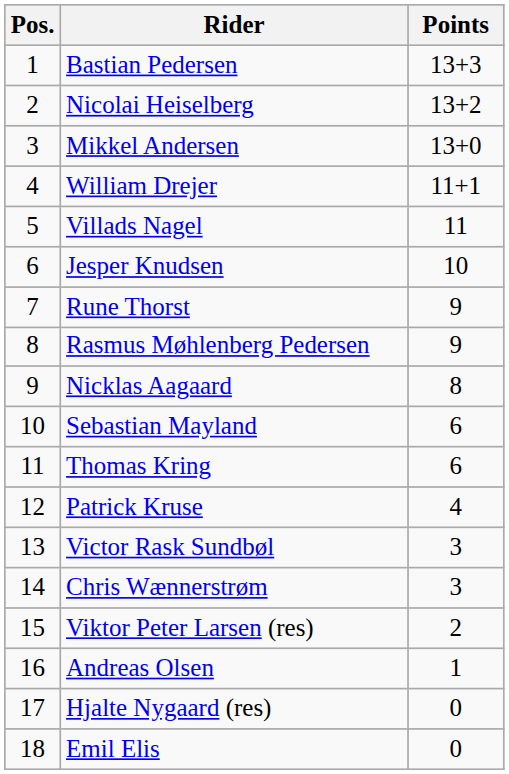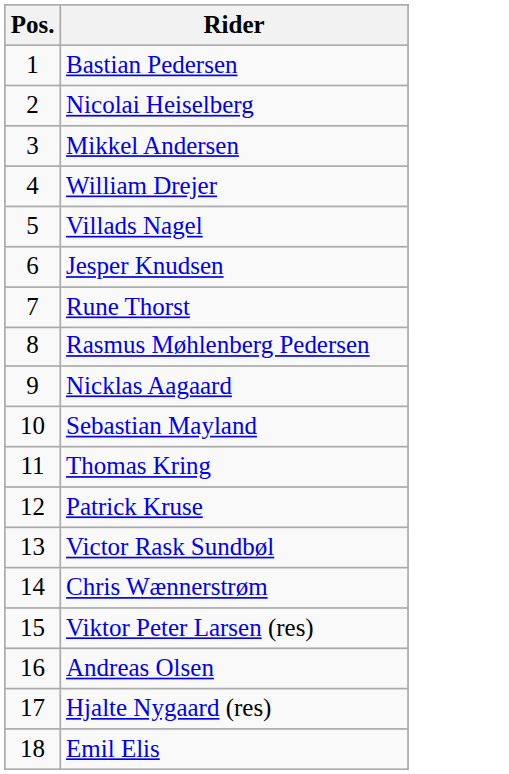 <table class=wikitable style="font-size:93%;">
 <tr>
 <th width=25px>Pos.</th>
 <th width=200px>Rider</th>
-<th width=50px>Points</th>
 </tr>
 <tr align=center>
 <td>1</td>
 <td align=left><a href='#'>Bastian Pedersen</a></td>
-<td>13+3</td>
 </tr>
 <tr align=center>
 <td>2</td>
 <td align=left><a href='#'>Nicolai Heiselberg</a></td>
-<td>13+2</td>
 </tr>
 <tr align=center>
 <td>3</td>
 <td align=left><a href='#'>Mikkel Andersen</a></td>
-<td>13+0</td>
 </tr>
 <tr align=center>
 <td>4</td>
 <td align=left><a href='#'>William Drejer</a></td>
-<td>11+1</td>
 </tr>
 <tr align=center>
 <td>5</td>
 <td align=left><a href='#'>Villads Nagel</a></td>
-<td>11</td>
 </tr>
 <tr align=center>
 <td>6</td>
 <td align=left><a href='#'>Jesper Knudsen</a></td>
-<td>10</td>
 </tr>
 <tr align=center>
 <td>7</td>
 <td align=left><a href='#'>Rune Thorst</a></td>
-<td>9</td>
 </tr>
 <tr align=center>
 <td>8</td>
 <td align=left><a href='#'>Rasmus Møhlenberg Pedersen</a></td>
-<td>9</td>
 </tr>
 <tr align=center>
 <td>9</td>
 <td align=left><a href='#'>Nicklas Aagaard</a></td>
-<td>8</td>
 </tr>
 <tr align=center>
 <td>10</td>
 <td align=left><a href='#'>Sebastian Mayland</a></td>
-<td>6</td>
 </tr>
 <tr align=center>
 <td>11</td>
 <td align=left><a href='#'>Thomas Kring</a></td>
-<td>6</td>
 </tr>
 <tr align=center>
 <td>12</td>
 <td align=left><a href='#'>Patrick Kruse</a></td>
-<td>4</td>
 </tr>
 <tr align=center>
 <td>13</td>
 <td align=left><a href='#'>Victor Rask Sundbøl</a></td>
-<td>3</td>
 </tr>
 <tr align=center>
 <td>14</td>
 <td align=left><a href='#'>Chris Wænnerstrøm</a></td>
-<td>3</td>
 </tr>
 <tr align=center>
 <td>15</td>
 <td align=left><a href='#'>Viktor Peter Larsen</a> (res)</td>
-<td>2</td>
 </tr>
 <tr align=center>
 <td>16</td>
 <td align=left><a href='#'>Andreas Olsen</a></td>
-<td>1</td>
 </tr>
 <tr align=center>
 <td>17</td>
 <td align=left><a href='#'>Hjalte Nygaard</a> (res)</td>
-<td>0</td>
 </tr>
 <tr align=center>
 <td>18</td>
 <td align=left><a href='#'>Emil Elis</a></td>
-<td>0</td>
 </tr>
 </table>
